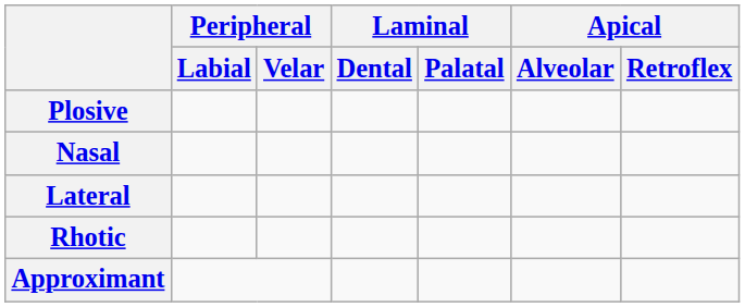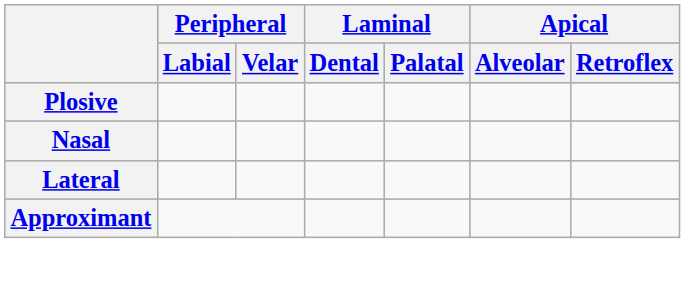 <table class="wikitable" style="text-align:center">
 <tr>
 <th rowspan="2"></th>
 <th colspan="2"><a href='#'>Peripheral</a></th>
 <th colspan="2"><a href='#'>Laminal</a></th>
 <th colspan="2"><a href='#'>Apical</a></th>
 </tr>
 <tr>
 <th><a href='#'>Labial</a></th>
 <th><a href='#'>Velar</a></th>
 <th><a href='#'>Dental</a></th>
 <th><a href='#'>Palatal</a></th>
 <th><a href='#'>Alveolar</a></th>
 <th><a href='#'>Retroflex</a></th>
 </tr>
 <tr>
 <th><a href='#'>Plosive</a></th>
 <td> </td>
 <td> </td>
 <td> </td>
 <td> </td>
 <td> </td>
 <td> </td>
 </tr>
 <tr>
 <th><a href='#'>Nasal</a></th>
 <td></td>
 <td> </td>
 <td> </td>
 <td> </td>
 <td></td>
 <td> </td>
 </tr>
 <tr>
 <th><a href='#'>Lateral</a></th>
 <td></td>
 <td></td>
 <td> </td>
 <td> </td>
 <td></td>
 <td> </td>
 </tr>
 <tr>
-<th><a href='#'>Rhotic</a></th>
-<td></td>
-<td></td>
-<td></td>
-<td></td>
-<td> </td>
-<td></td>
-</tr>
-<tr>
 <th><a href='#'>Approximant</a></th>
 <td colspan=2></td>
 <td></td>
 <td> </td>
 <td></td>
 <td> </td>
 </tr>
 </table>
